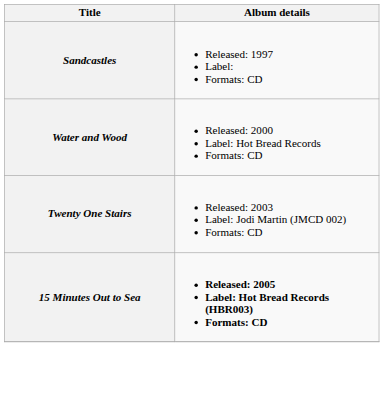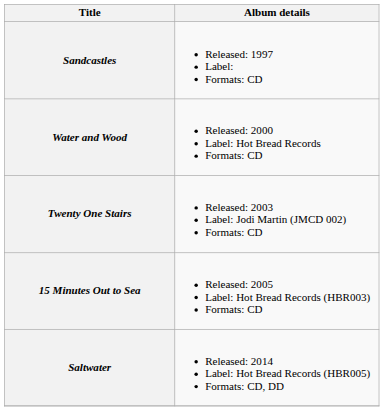 <table class="wikitable plainrowheaders">
 <tr>
 <th scope="col" rowspan="1" style="width:15em;">Title</th>
 <th scope="col" rowspan="1" style="width:18em;">Album details</th>
 </tr>
 <tr>
 <th scope="row"><em>Sandcastles</em></th>
 <td><br><ul><li>Released: 1997</li><li>Label:</li><li>Formats: CD</li></ul></td>
 </tr>
 <tr>
 <th scope="row"><em>Water and Wood</em></th>
 <td><br><ul><li>Released: 2000</li><li>Label: Hot Bread Records</li><li>Formats: CD</li></ul></td>
 </tr>
 <tr>
 <th scope="row"><em>Twenty One Stairs</em></th>
 <td><br><ul><li>Released: 2003</li><li>Label: Jodi Martin (JMCD 002)</li><li>Formats: CD</li></ul></td>
 </tr>
 <tr>
 <th scope="row"><em>15 Minutes Out to Sea</em></th>
-<td><strong><br><ul><li>Released: 2005</li><li>Label: Hot Bread Records (HBR003)</li><li>Formats: CD</li></ul></strong></td>
+<td><br><ul><li>Released: 2005</li><li>Label: Hot Bread Records (HBR003)</li><li>Formats: CD</li></ul></td>
+</tr>
+<tr>
+<th scope="row"><em>Saltwater</em></th>
+<td><br><ul><li>Released: 2014</li><li>Label: Hot Bread Records (HBR005)</li><li>Formats: CD, DD</li></ul></td>
 </tr>
 <tr>
 </tr>
 </table>
